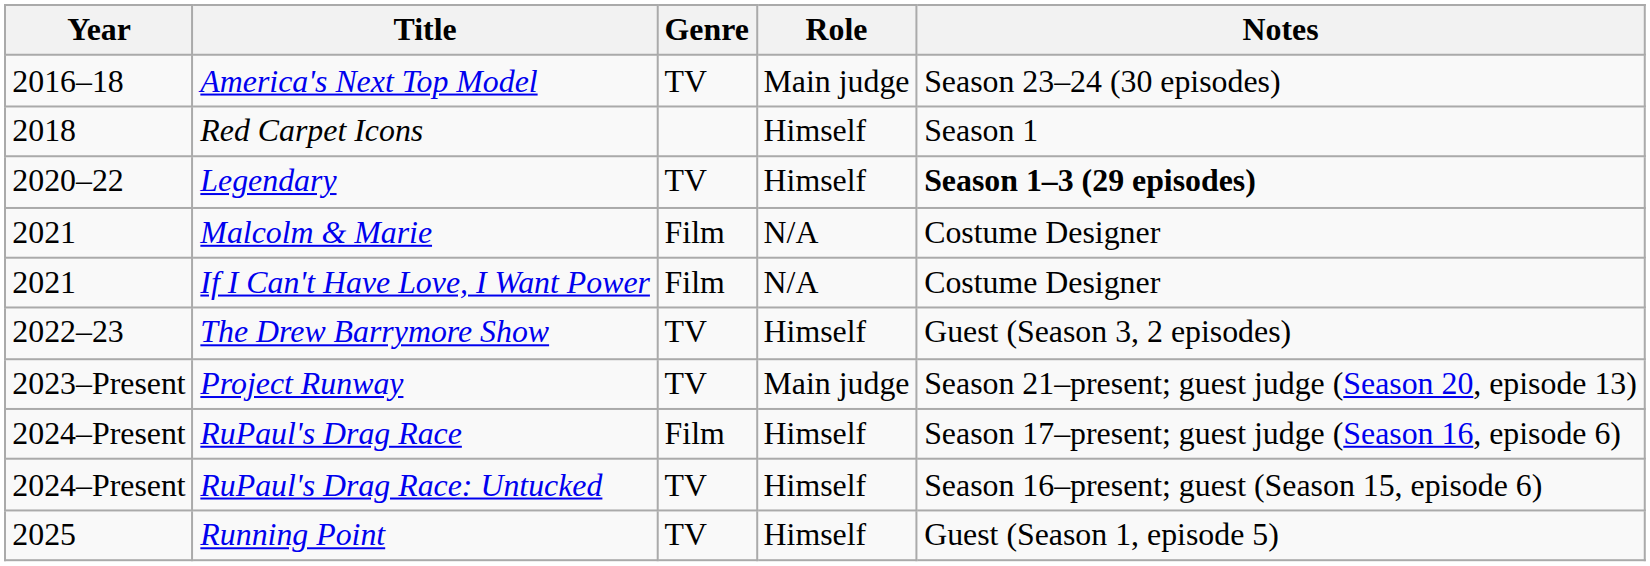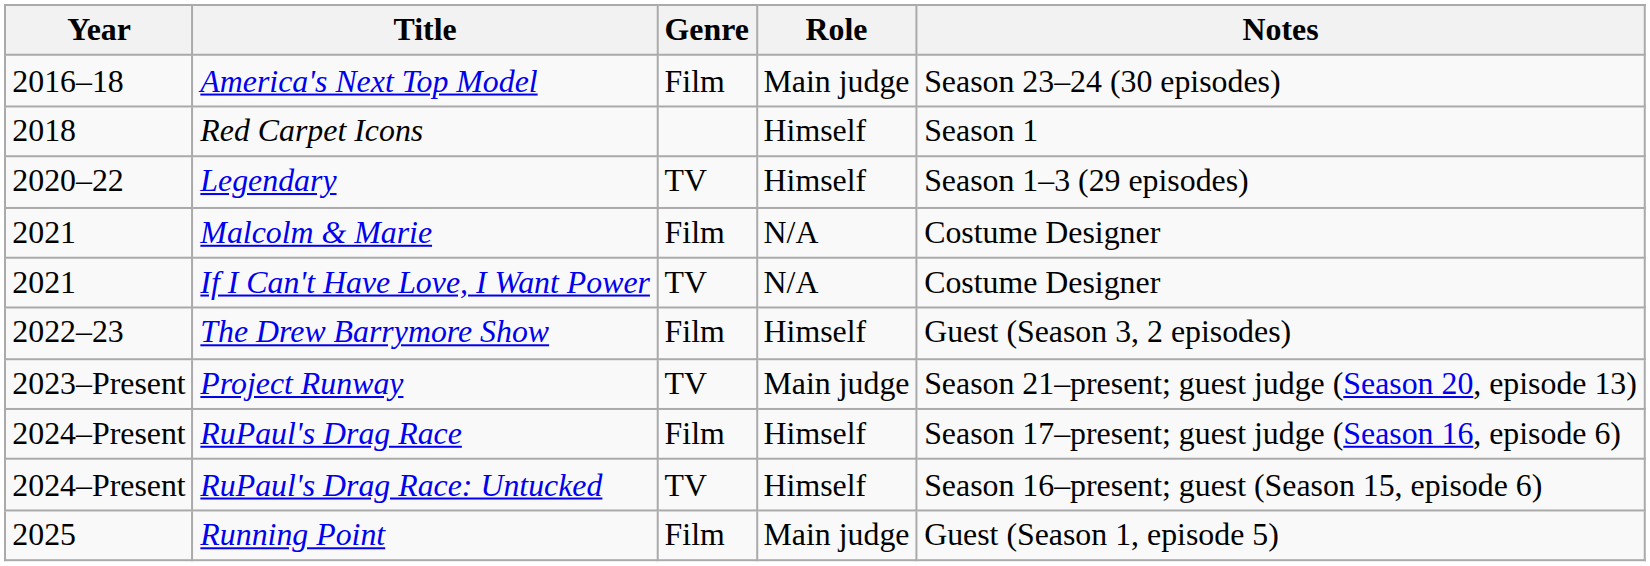 <table class="wikitable sortable plainrowheaders">
 <tr>
 <th>Year</th>
 <th>Title</th>
 <th>Genre</th>
 <th>Role</th>
 <th>Notes</th>
 </tr>
 <tr>
 <td>2016–18</td>
 <td><em><a href='#'>America's Next Top Model</a></em></td>
-<td>TV</td>
+<td>Film</td>
 <td>Main judge</td>
 <td>Season 23–24 (30 episodes)</td>
 </tr>
 <tr>
 <td>2018</td>
 <td><em>Red Carpet Icons</em></td>
 <td></td>
 <td>Himself</td>
 <td>Season 1</td>
 </tr>
 <tr>
 <td>2020–22</td>
 <td><em><a href='#'>Legendary</a></em></td>
 <td>TV</td>
 <td>Himself</td>
-<td><strong>Season 1–3 (29 episodes)</strong></td>
+<td>Season 1–3 (29 episodes)</td>
 </tr>
 <tr>
 <td>2021</td>
 <td><em><a href='#'>Malcolm & Marie</a></em></td>
 <td>Film</td>
 <td>N/A</td>
 <td>Costume Designer</td>
 </tr>
 <tr>
 <td>2021</td>
 <td><em><a href='#'>If I Can't Have Love, I Want Power</a></em></td>
-<td>Film</td>
+<td>TV</td>
 <td>N/A</td>
 <td>Costume Designer</td>
 </tr>
 <tr>
 <td>2022–23</td>
 <td><em><a href='#'>The Drew Barrymore Show</a></em></td>
-<td>TV</td>
+<td>Film</td>
 <td>Himself</td>
 <td>Guest (Season 3, 2 episodes)</td>
 </tr>
 <tr>
 <td>2023–Present</td>
 <td><em><a href='#'>Project Runway</a></em></td>
 <td>TV</td>
 <td>Main judge</td>
 <td>Season 21–present; guest judge (<a href='#'>Season 20</a>, episode 13)</td>
 </tr>
 <tr>
 <td>2024–Present</td>
 <td><em><a href='#'>RuPaul's Drag Race</a></em></td>
 <td>Film</td>
 <td>Himself</td>
 <td>Season 17–present; guest judge (<a href='#'>Season 16</a>, episode 6)</td>
 </tr>
 <tr>
 <td>2024–Present</td>
 <td><em><a href='#'>RuPaul's Drag Race: Untucked</a></em></td>
 <td>TV</td>
 <td>Himself</td>
 <td>Season 16–present; guest (Season 15, episode 6)</td>
 </tr>
 <tr>
 <td>2025</td>
 <td><em><a href='#'>Running Point</a></em></td>
-<td>TV</td>
-<td>Himself</td>
+<td>Film</td>
+<td>Main judge</td>
 <td>Guest (Season 1, episode 5)</td>
 </tr>
 </table>
